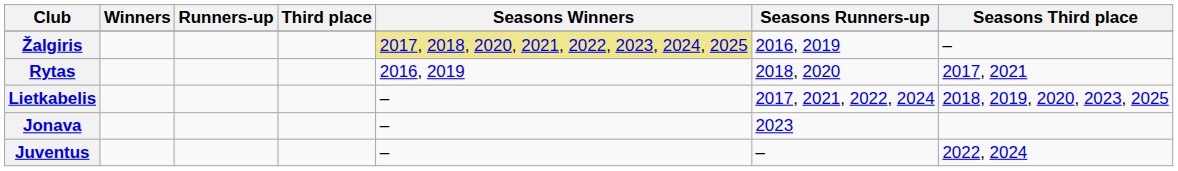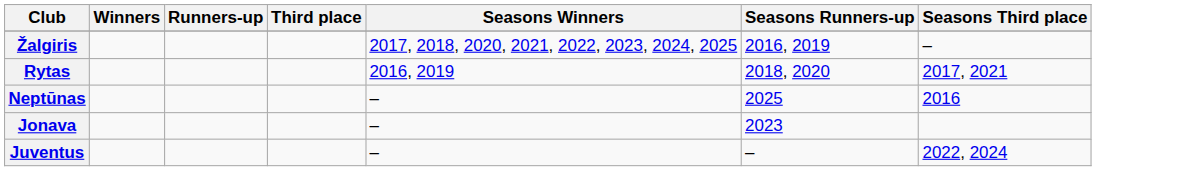 <table class="wikitable sortable plainrowheaders" style="text-align:left">
 <tr>
 <th scope="col">Club</th>
 <th scope="col">Winners</th>
 <th scope="col">Runners-up</th>
 <th scope="col">Third place</th>
 <th scope="col">Seasons Winners</th>
 <th scope="col">Seasons Runners-up</th>
 <th scope="col">Seasons Third place</th>
 </tr>
 <tr>
 </tr>
 <tr>
 <th scope="row"><a href='#'>Žalgiris</a></th>
 <td></td>
 <td></td>
 <td></td>
-<td style="background: khaki;"><a href='#'>2017</a>, <a href='#'>2018</a>, <a href='#'>2020</a>, <a href='#'>2021</a>, <a href='#'>2022</a>, <a href='#'>2023</a>, <a href='#'>2024</a>, <a href='#'>2025</a></td>
+<td><a href='#'>2017</a>, <a href='#'>2018</a>, <a href='#'>2020</a>, <a href='#'>2021</a>, <a href='#'>2022</a>, <a href='#'>2023</a>, <a href='#'>2024</a>, <a href='#'>2025</a></td>
 <td><a href='#'>2016</a>, <a href='#'>2019</a></td>
 <td>–</td>
 </tr>
 <tr>
 <th scope="row"><a href='#'>Rytas</a></th>
 <td></td>
 <td></td>
 <td></td>
 <td><a href='#'>2016</a>, <a href='#'>2019</a></td>
 <td><a href='#'>2018</a>, <a href='#'>2020</a></td>
 <td><a href='#'>2017</a>, <a href='#'>2021</a></td>
 </tr>
 <tr>
-<th scope="row"><a href='#'>Lietkabelis</a></th>
+<th scope="row"><a href='#'>Neptūnas</a></th>
 <td></td>
 <td></td>
 <td></td>
 <td>–</td>
-<td><a href='#'>2017</a>, <a href='#'>2021</a>, <a href='#'>2022</a>, <a href='#'>2024</a></td>
-<td><a href='#'>2018</a>, <a href='#'>2019</a>, <a href='#'>2020</a>, <a href='#'>2023</a>, <a href='#'>2025</a></td>
+<td><a href='#'>2025</a></td>
+<td><a href='#'>2016</a></td>
 </tr>
 <tr>
 <th scope="row"><a href='#'>Jonava</a></th>
 <td></td>
 <td></td>
 <td></td>
 <td>–</td>
 <td><a href='#'>2023</a></td>
 </tr>
 <tr>
 <th scope="row"><a href='#'>Juventus</a></th>
 <td></td>
 <td></td>
 <td></td>
 <td>–</td>
 <td>–</td>
 <td><a href='#'>2022</a>, <a href='#'>2024</a></td>
 </tr>
 </table>
